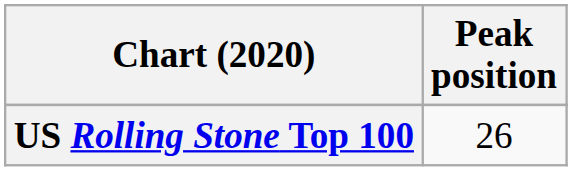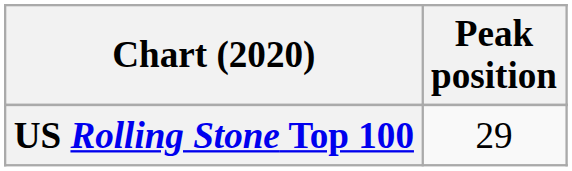 <table class="wikitable sortable plainrowheaders" style="text-align:center">
 <tr>
 <th>Chart (2020)</th>
 <th>Peak<br>position</th>
 </tr>
 <tr>
 </tr>
 <tr>
 </tr>
 <tr>
 </tr>
 <tr>
 </tr>
 <tr>
 </tr>
 <tr>
 </tr>
 <tr>
 <th scope="row">US <a href='#'><em>Rolling Stone</em> Top 100</a></th>
-<td>26</td>
+<td>29</td>
 </tr>
 </table>
